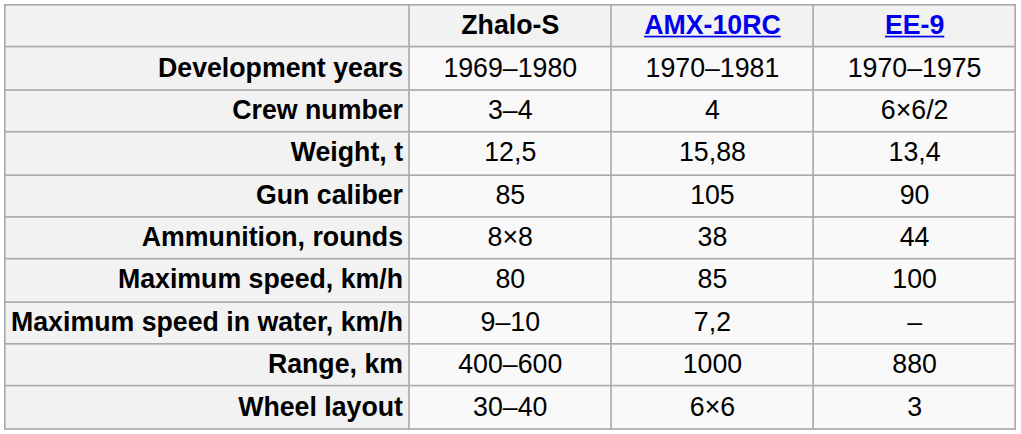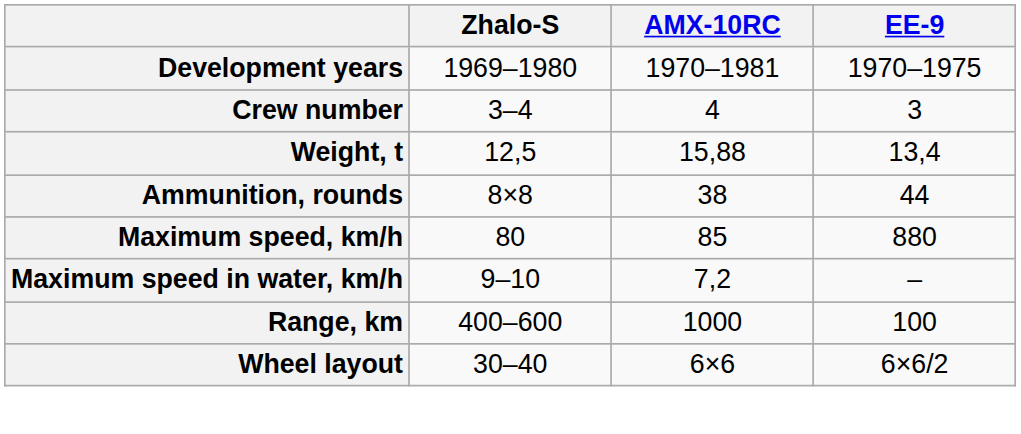 <table class="wikitable" style="text-align:center">
 <tr>
 <th style="width:auto"></th>
 <th style="width:20%"> Zhalo-S</th>
 <th style="width:20%"> <a href='#'>AMX-10RC</a></th>
 <th style="width:20%"> <a href='#'>EE-9</a></th>
 </tr>
 <tr>
 <th style="text-align:right">Development years</th>
 <td>1969–1980</td>
 <td>1970–1981</td>
 <td>1970–1975</td>
 </tr>
 <tr>
 <th style="text-align:right">Crew number</th>
 <td>3–4</td>
 <td>4</td>
-<td>6×6/2</td>
+<td>3</td>
 </tr>
 <tr>
 <th style="text-align:right">Weight, t</th>
 <td>12,5</td>
 <td>15,88</td>
 <td>13,4</td>
-</tr>
-<tr>
-<th style="text-align:right">Gun caliber</th>
-<td>85</td>
-<td>105</td>
-<td>90</td>
 </tr>
 <tr>
 <th style="text-align:right">Ammunition, rounds</th>
 <td>8×8</td>
 <td>38</td>
 <td>44</td>
 </tr>
 <tr>
 <th style="text-align:right">Maximum speed, km/h</th>
 <td>80</td>
 <td>85</td>
-<td>100</td>
+<td>880</td>
 </tr>
 <tr>
 <th style="text-align:right">Maximum speed in water, km/h</th>
 <td>9–10</td>
 <td>7,2</td>
 <td>–</td>
 </tr>
 <tr>
 <th style="text-align:right">Range, km</th>
 <td>400–600</td>
 <td>1000</td>
-<td>880</td>
+<td>100</td>
 </tr>
 <tr>
 <th style="text-align:right">Wheel layout</th>
 <td>30–40</td>
 <td>6×6</td>
-<td>3</td>
+<td>6×6/2</td>
 </tr>
 </table>
